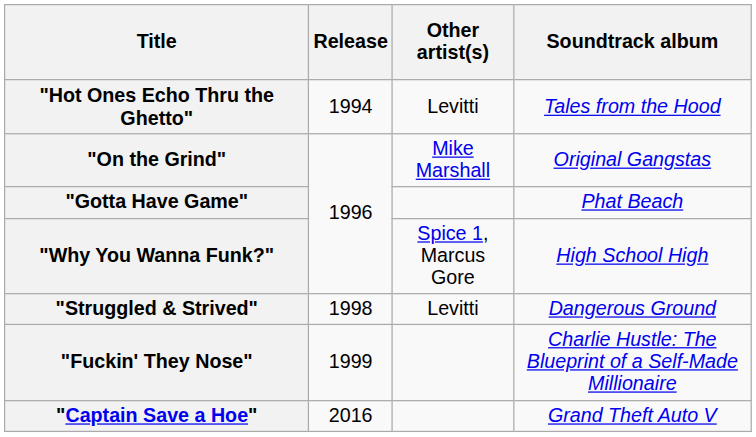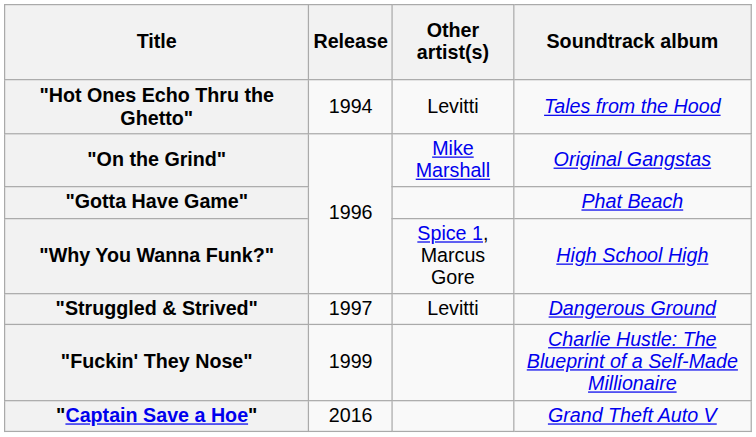 <table class="wikitable plainrowheaders" style="text-align:center;">
 <tr>
 <th scope="col" style="width:15em;"><br>Title<br><br></th>
 <th scope="col">Release</th>
 <th scope="col">Other artist(s)</th>
 <th scope="col">Soundtrack album</th>
 </tr>
 <tr>
 <th scope="row">"Hot Ones Echo Thru the Ghetto"</th>
 <td>1994</td>
 <td>Levitti</td>
 <td><a href='#'><em>Tales from the Hood</em></a></td>
 </tr>
 <tr>
 <th scope="row">"On the Grind"</th>
 <td rowspan="3">1996</td>
 <td><a href='#'>Mike Marshall</a></td>
 <td><a href='#'><em>Original Gangstas</em></a></td>
 </tr>
 <tr>
 <th scope="row">"Gotta Have Game"</th>
 <td></td>
 <td><a href='#'><em>Phat Beach</em></a></td>
 </tr>
 <tr>
 <th scope="row">"Why You Wanna Funk?"</th>
 <td><a href='#'>Spice 1</a>, Marcus Gore</td>
 <td><a href='#'><em>High School High</em></a></td>
 </tr>
 <tr>
 <th scope="row">"Struggled & Strived"</th>
-<td>1998</td>
+<td>1997</td>
 <td>Levitti</td>
 <td><em><a href='#'>Dangerous Ground</a></em></td>
 </tr>
 <tr>
 <th scope="row">"Fuckin' They Nose"</th>
 <td>1999</td>
 <td></td>
 <td><em><a href='#'>Charlie Hustle: The Blueprint of a Self-Made Millionaire</a></em></td>
 </tr>
 <tr>
 <th scope="row">"<a href='#'>Captain Save a Hoe</a>"</th>
 <td>2016</td>
 <td></td>
 <td><em><a href='#'>Grand Theft Auto V</a></em></td>
 </tr>
 </table>
